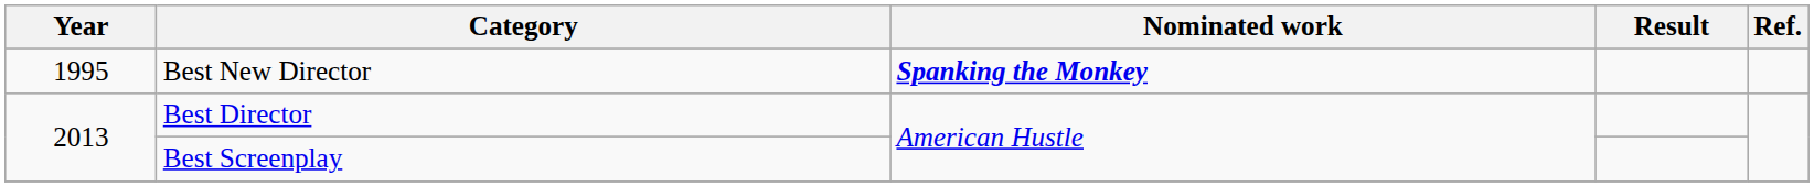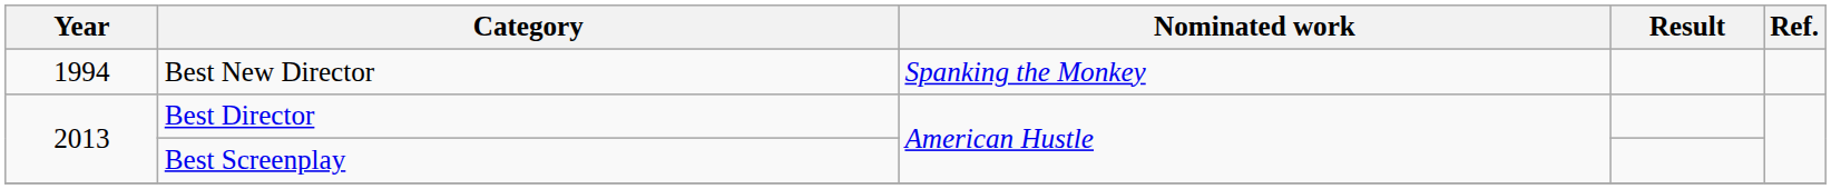 <table class=wikitable>
 <tr>
 <th scope="col" style="width:5em;">Year</th>
 <th scope="col" style="width:26em;">Category</th>
 <th scope="col" style="width:25em;">Nominated work</th>
 <th scope="col" style="width:5em;">Result</th>
 <th>Ref.</th>
 </tr>
 <tr>
-<td style="text-align:center;">1995</td>
+<td style="text-align:center;">1994</td>
 <td>Best New Director</td>
-<td><strong><em><a href='#'>Spanking the Monkey</a></em></strong></td>
+<td><em><a href='#'>Spanking the Monkey</a></em></td>
 <td></td>
 <td></td>
 </tr>
 <tr>
 <td style="text-align:center;", rowspan=2>2013</td>
 <td><a href='#'>Best Director</a></td>
 <td rowspan=2><em><a href='#'>American Hustle</a></em></td>
 <td></td>
 <td rowspan=2></td>
 </tr>
 <tr>
 <td><a href='#'>Best Screenplay</a></td>
 <td></td>
 </tr>
 <tr>
 </tr>
 </table>
